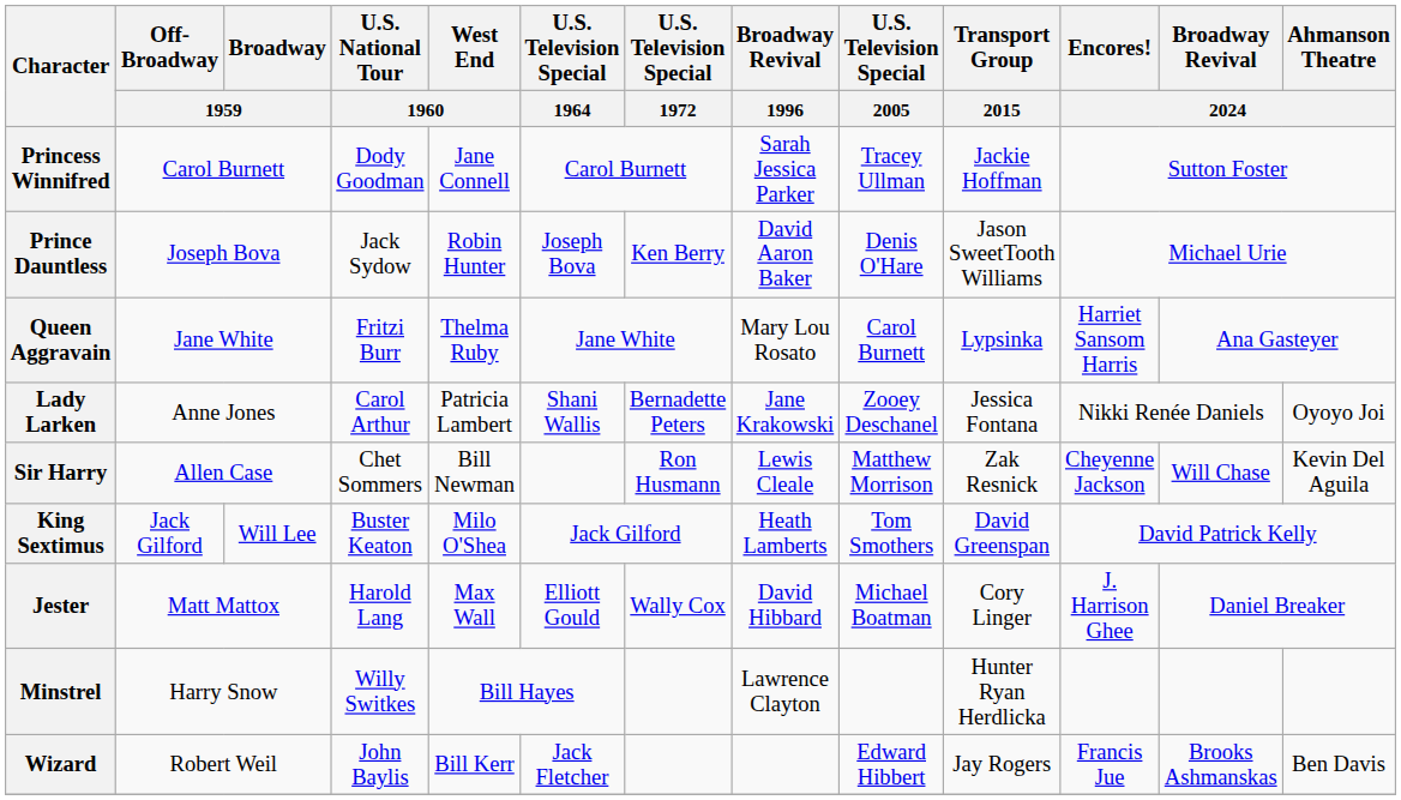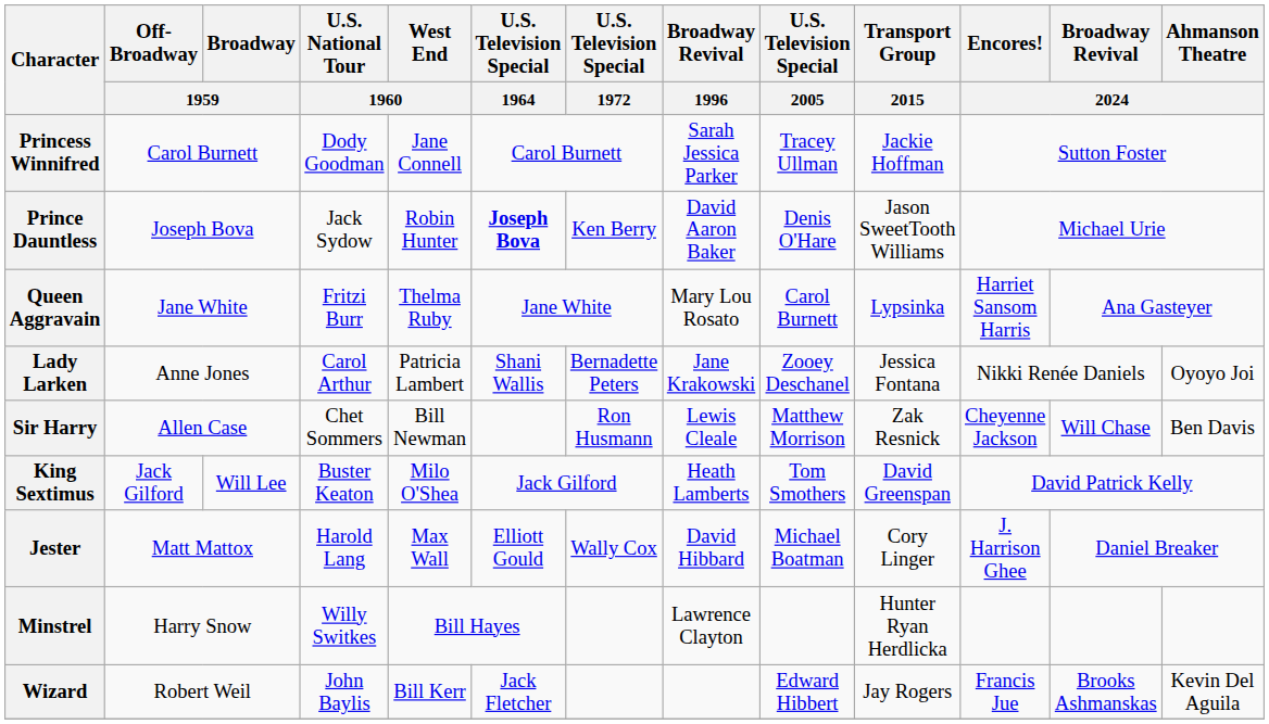 <table class="wikitable" width="110%">
 <tr>
 <th rowspan="2" width="15%" scope"col">Character</th>
 <th>Off-Broadway</th>
 <th>Broadway</th>
 <th>U.S. National Tour</th>
 <th>West End</th>
 <th>U.S. Television Special</th>
 <th>U.S. Television Special</th>
 <th>Broadway Revival</th>
 <th>U.S. Television Special</th>
 <th>Transport Group</th>
 <th>Encores!</th>
 <th>Broadway Revival</th>
 <th>Ahmanson Theatre</th>
 </tr>
 <tr>
 <th colspan="2"><small>1959</small></th>
 <th colspan="2"><small>1960</small></th>
 <th><small>1964</small></th>
 <th><small>1972</small></th>
 <th><small>1996</small></th>
 <th><small>2005</small></th>
 <th><small>2015</small></th>
 <th colspan="3"><small>2024</small></th>
 </tr>
 <tr>
 <th scope="row">Princess Winnifred</th>
 <td align="center" colspan="2"><a href='#'>Carol Burnett</a></td>
 <td align="center"><a href='#'>Dody Goodman</a></td>
 <td align="center"><a href='#'>Jane Connell</a></td>
 <td align="center" colspan="2"><a href='#'>Carol Burnett</a></td>
 <td align="center"><a href='#'>Sarah Jessica Parker</a></td>
 <td align="center"><a href='#'>Tracey Ullman</a></td>
 <td align="center"><a href='#'>Jackie Hoffman</a></td>
 <td colspan="3" align="center"><a href='#'>Sutton Foster</a></td>
 </tr>
 <tr>
 <th scope="row">Prince Dauntless</th>
 <td align="center" colspan="2"><a href='#'>Joseph Bova</a></td>
 <td align="center">Jack Sydow</td>
 <td align="center"><a href='#'>Robin Hunter</a></td>
-<td align="center"><a href='#'>Joseph Bova</a></td>
+<td align="center"><strong><a href='#'>Joseph Bova</a></strong></td>
 <td align="center"><a href='#'>Ken Berry</a></td>
 <td align="center"><a href='#'>David Aaron Baker</a></td>
 <td align="center"><a href='#'>Denis O'Hare</a></td>
 <td align="center">Jason SweetTooth Williams</td>
 <td colspan="3" align="center"><a href='#'>Michael Urie</a></td>
 </tr>
 <tr>
 <th scope="row">Queen Aggravain</th>
 <td align="center" colspan="2"><a href='#'>Jane White</a></td>
 <td align="center"><a href='#'>Fritzi Burr</a></td>
 <td align="center"><a href='#'>Thelma Ruby</a></td>
 <td align="center" colspan="2"><a href='#'>Jane White</a></td>
 <td align="center">Mary Lou Rosato</td>
 <td align="center"><a href='#'>Carol Burnett</a></td>
 <td align="center"><a href='#'>Lypsinka</a></td>
 <td align="center"><a href='#'>Harriet Sansom Harris</a></td>
 <td colspan="3" align="center"><a href='#'>Ana Gasteyer</a></td>
 </tr>
 <tr>
 <th scope="row">Lady Larken</th>
 <td align="center" colspan="2">Anne Jones</td>
 <td align="center"><a href='#'>Carol Arthur</a></td>
 <td align="center">Patricia Lambert</td>
 <td align="center"><a href='#'>Shani Wallis</a></td>
 <td align="center"><a href='#'>Bernadette Peters</a></td>
 <td align="center"><a href='#'>Jane Krakowski</a></td>
 <td align="center"><a href='#'>Zooey Deschanel</a></td>
 <td align="center">Jessica Fontana</td>
 <td colspan="2" align="center">Nikki Renée Daniels</td>
 <td align="center">Oyoyo Joi</td>
 </tr>
 <tr>
 <th scope="row">Sir Harry</th>
 <td align="center" colspan="2"><a href='#'>Allen Case</a></td>
 <td align="center">Chet Sommers</td>
 <td align="center">Bill Newman</td>
 <td></td>
 <td align="center"><a href='#'>Ron Husmann</a></td>
 <td align="center"><a href='#'>Lewis Cleale</a></td>
 <td align="center"><a href='#'>Matthew Morrison</a></td>
 <td align="center">Zak Resnick</td>
 <td align="center"><a href='#'>Cheyenne Jackson</a></td>
 <td align="center"><a href='#'>Will Chase</a></td>
-<td align="center">Kevin Del Aguila</td>
+<td align="center">Ben Davis</td>
 </tr>
 <tr>
 <th scope="row">King Sextimus</th>
 <td align="center"><a href='#'>Jack Gilford</a></td>
 <td align="center"><a href='#'>Will Lee</a></td>
 <td align="center"><a href='#'>Buster Keaton</a></td>
 <td align="center"><a href='#'>Milo O'Shea</a></td>
 <td align="center" colspan="2"><a href='#'>Jack Gilford</a></td>
 <td align="center"><a href='#'>Heath Lamberts</a></td>
 <td align="center"><a href='#'>Tom Smothers</a></td>
 <td align="center"><a href='#'>David Greenspan</a></td>
 <td colspan="3" align="center"><a href='#'>David Patrick Kelly</a></td>
 </tr>
 <tr>
 <th scope="row">Jester</th>
 <td align="center" colspan="2"><a href='#'>Matt Mattox</a></td>
 <td align="center"><a href='#'>Harold Lang</a></td>
 <td align="center"><a href='#'>Max Wall</a></td>
 <td align="center"><a href='#'>Elliott Gould</a></td>
 <td align="center"><a href='#'>Wally Cox</a></td>
 <td align="center"><a href='#'>David Hibbard</a></td>
 <td align="center"><a href='#'>Michael Boatman</a></td>
 <td align="center">Cory Linger</td>
 <td align="center"><a href='#'>J. Harrison Ghee</a></td>
 <td colspan="3" align="center"><a href='#'>Daniel Breaker</a></td>
 </tr>
 <tr>
 <th scope="row">Minstrel</th>
 <td align="center" colspan="2">Harry Snow</td>
 <td align="center"><a href='#'>Willy Switkes</a></td>
 <td align="center" colspan="2"><a href='#'>Bill Hayes</a></td>
 <td></td>
 <td align="center">Lawrence Clayton</td>
 <td></td>
 <td align="center">Hunter Ryan Herdlicka</td>
 <td></td>
 <td></td>
 <td></td>
 </tr>
 <tr>
 <th scope="row">Wizard</th>
 <td align="center" colspan="2">Robert Weil</td>
 <td align="center"><a href='#'>John Baylis</a></td>
 <td align="center"><a href='#'>Bill Kerr</a></td>
 <td align="center"><a href='#'>Jack Fletcher</a></td>
 <td></td>
 <td></td>
 <td align="center"><a href='#'>Edward Hibbert</a></td>
 <td align="center">Jay Rogers</td>
 <td align="center"><a href='#'>Francis Jue</a></td>
 <td align="center"><a href='#'>Brooks Ashmanskas</a></td>
-<td align="center">Ben Davis</td>
+<td align="center">Kevin Del Aguila</td>
 </tr>
 <tr>
 </tr>
 </table>
